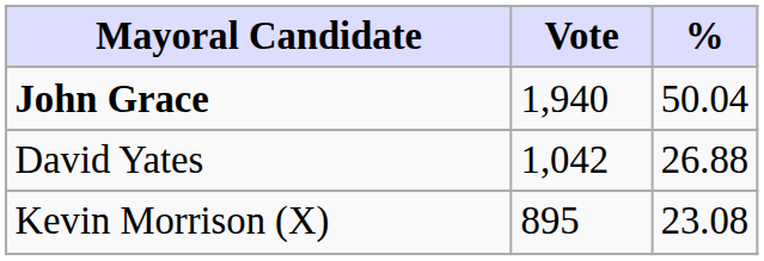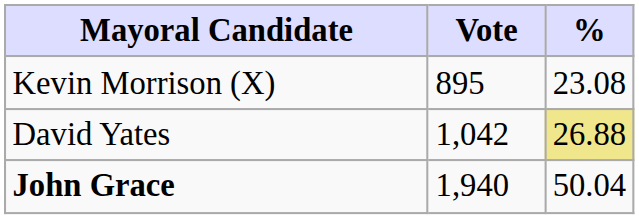 <table class="wikitable">
 <tr>
 <th style="background:#ddf; width:200px;">Mayoral Candidate</th>
 <th style="background:#ddf; width:50px;">Vote</th>
 <th style="background:#ddf; width:30px;">%</th>
 </tr>
 <tr>
+<td>Kevin Morrison (X)</td>
+<td>895</td>
+<td>23.08</td>
+</tr>
+<tr>
+<td>David Yates</td>
+<td>1,042</td>
+<td style="background: khaki;">26.88</td>
+</tr>
+<tr>
 <td><strong>John Grace</strong></td>
 <td>1,940</td>
 <td>50.04</td>
 </tr>
-<tr>
-<td>David Yates</td>
-<td>1,042</td>
-<td>26.88</td>
-</tr>
-<tr>
-<td>Kevin Morrison (X)</td>
-<td>895</td>
-<td>23.08</td>
-</tr>
 </table>
